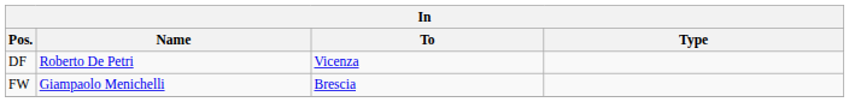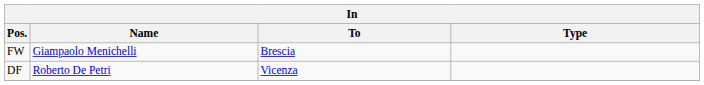 <table class="wikitable" style="font-size:90%;">
 <tr>
 <th colspan="4">In</th>
 </tr>
 <tr>
 <th width=3%>Pos.</th>
 <th width=33%>Name</th>
 <th width=28%>To</th>
 <th width=36%>Type</th>
 </tr>
 <tr>
+<td>FW</td>
+<td><a href='#'>Giampaolo Menichelli</a></td>
+<td><a href='#'>Brescia</a></td>
+<td></td>
+</tr>
+<tr>
 <td>DF</td>
 <td><a href='#'>Roberto De Petri</a></td>
 <td><a href='#'>Vicenza</a></td>
 <td></td>
 </tr>
 <tr>
-<td>FW</td>
-<td><a href='#'>Giampaolo Menichelli</a></td>
-<td><a href='#'>Brescia</a></td>
-<td></td>
-</tr>
-<tr>
 </tr>
 </table>
